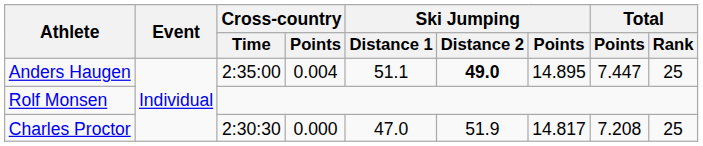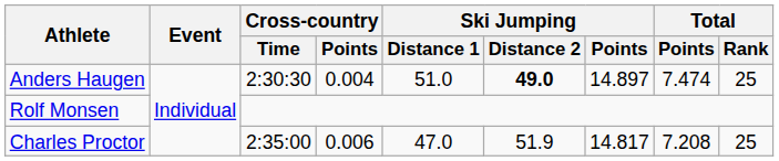 <table class=wikitable style=font-size:90%;text-align:center>
 <tr>
 <th rowspan=2>Athlete</th>
 <th rowspan=2>Event</th>
 <th colspan=2>Cross-country</th>
 <th colspan=3>Ski Jumping</th>
 <th colspan=2>Total</th>
 </tr>
 <tr style=font-size:95%>
 <th>Time</th>
 <th>Points</th>
 <th>Distance 1</th>
 <th>Distance 2</th>
 <th>Points</th>
 <th>Points</th>
 <th>Rank</th>
 </tr>
 <tr>
 <td align=left><a href='#'>Anders Haugen</a></td>
 <td align=left rowspan=3><a href='#'>Individual</a></td>
-<td>2:35:00</td>
+<td>2:30:30</td>
 <td>0.004</td>
-<td>51.1</td>
+<td>51.0</td>
 <td><strong>49.0</strong></td>
-<td>14.895</td>
-<td>7.447</td>
+<td>14.897</td>
+<td>7.474</td>
 <td>25</td>
 </tr>
 <tr>
 <td align=left><a href='#'>Rolf Monsen</a></td>
 <td colspan=7></td>
 </tr>
 <tr>
 <td align=left><a href='#'>Charles Proctor</a></td>
-<td>2:30:30</td>
-<td>0.000</td>
+<td>2:35:00</td>
+<td>0.006</td>
 <td>47.0</td>
 <td>51.9</td>
 <td>14.817</td>
 <td>7.208</td>
 <td>25</td>
 </tr>
 </table>
